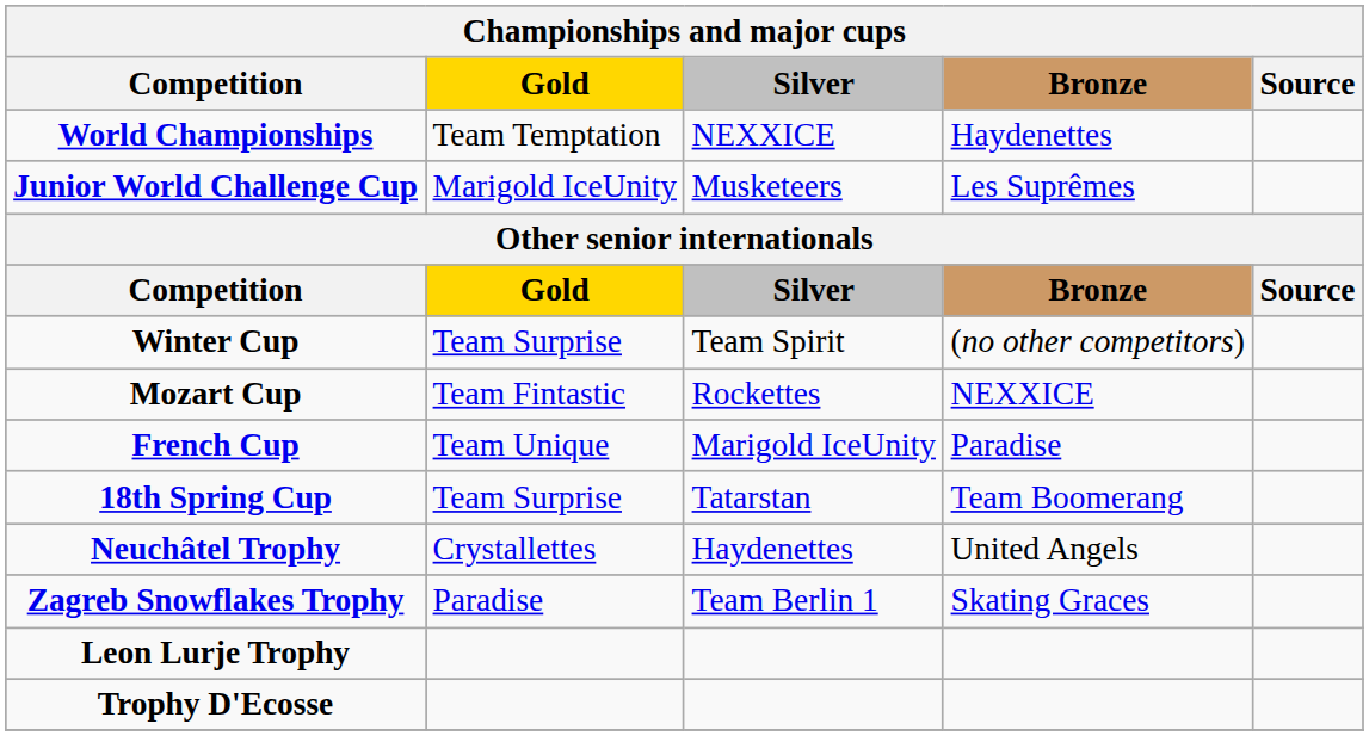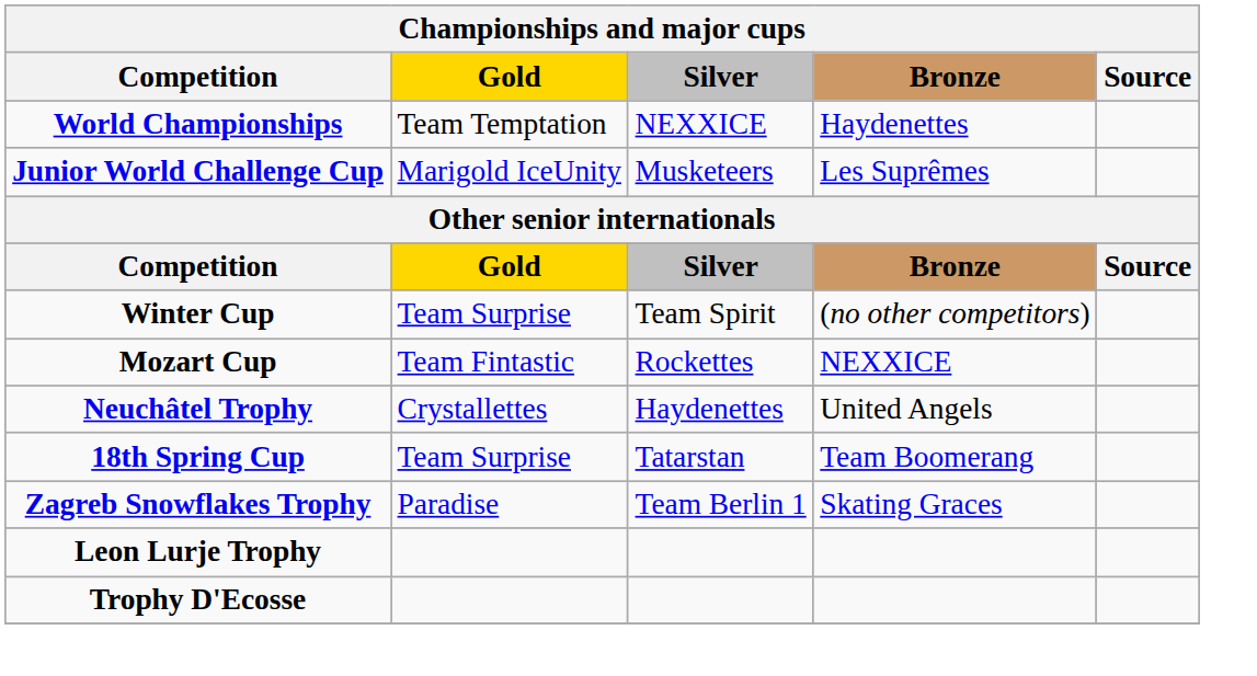 <table class="wikitable">
 <tr>
 <th colspan=5>Championships and major cups</th>
 </tr>
 <tr>
 <th>Competition</th>
 <td align=center bgcolor=gold><strong>Gold</strong></td>
 <td align=center bgcolor=silver><strong>Silver</strong></td>
 <td align=center bgcolor=cc9966><strong>Bronze</strong></td>
 <th>Source</th>
 </tr>
 <tr>
 <td align="center"><strong><a href='#'>World Championships</a></strong></td>
 <td> Team Temptation</td>
 <td> <a href='#'>NEXXICE</a></td>
 <td> <a href='#'>Haydenettes</a></td>
 <td align="center"></td>
 </tr>
 <tr>
 <td align="center"><strong><a href='#'>Junior World Challenge Cup</a></strong></td>
 <td> <a href='#'>Marigold IceUnity</a></td>
 <td> <a href='#'>Musketeers</a></td>
 <td> <a href='#'>Les Suprêmes</a></td>
 <td align="center"></td>
 </tr>
 <tr>
 <th colspan=5>Other senior internationals</th>
 </tr>
 <tr>
 <th>Competition</th>
 <td align=center bgcolor=gold><strong>Gold</strong></td>
 <td align=center bgcolor=silver><strong>Silver</strong></td>
 <td align=center bgcolor=cc9966><strong>Bronze</strong></td>
 <th>Source</th>
 </tr>
 <tr>
 <td align="center"><strong>Winter Cup</strong></td>
 <td> <a href='#'>Team Surprise</a></td>
 <td> Team Spirit</td>
 <td align="center">(<em>no other competitors</em>)</td>
 <td align="center"></td>
 </tr>
 <tr>
 <td align="center"><strong>Mozart Cup</strong></td>
 <td> <a href='#'>Team Fintastic</a></td>
 <td> <a href='#'>Rockettes</a></td>
 <td> <a href='#'>NEXXICE</a></td>
 <td align="center"></td>
 </tr>
 <tr>
-<td align="center"><strong><a href='#'>French Cup</a></strong></td>
-<td> <a href='#'>Team Unique</a></td>
-<td> <a href='#'>Marigold IceUnity</a></td>
-<td> <a href='#'>Paradise</a></td>
+<td align="center"><strong><a href='#'>Neuchâtel Trophy</a></strong></td>
+<td> <a href='#'>Crystallettes</a></td>
+<td> <a href='#'>Haydenettes</a></td>
+<td> United Angels</td>
 <td align="center"></td>
 </tr>
 <tr>
 <td align="center"><strong><a href='#'>18th Spring Cup</a></strong></td>
 <td> <a href='#'>Team Surprise</a></td>
 <td> <a href='#'>Tatarstan</a></td>
 <td> <a href='#'>Team Boomerang</a></td>
-<td align="center"></td>
-</tr>
-<tr>
-<td align="center"><strong><a href='#'>Neuchâtel Trophy</a></strong></td>
-<td> <a href='#'>Crystallettes</a></td>
-<td> <a href='#'>Haydenettes</a></td>
-<td> United Angels</td>
 <td align="center"></td>
 </tr>
 <tr>
 <td align="center"><strong><a href='#'>Zagreb Snowflakes Trophy</a></strong></td>
 <td> <a href='#'>Paradise</a></td>
 <td> <a href='#'>Team Berlin 1</a></td>
 <td> <a href='#'>Skating Graces</a></td>
 <td align="center"></td>
 </tr>
 <tr>
 <td align="center"><strong>Leon Lurje Trophy</strong></td>
 <td></td>
 <td></td>
 <td></td>
 <td align="center"></td>
 </tr>
 <tr>
 <td align="center"><strong>Trophy D'Ecosse</strong></td>
 <td></td>
 <td></td>
 <td></td>
 <td></td>
 </tr>
 <tr>
 </tr>
 </table>
